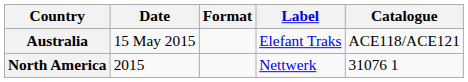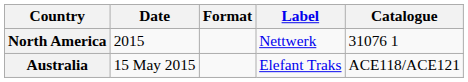 <table class="wikitable plainrowheaders">
 <tr>
 <th scope="col">Country</th>
 <th scope="col">Date</th>
 <th scope="col">Format</th>
 <th scope="col"><a href='#'>Label</a></th>
 <th scope="col">Catalogue</th>
 </tr>
 <tr>
+<th scope="row">North America</th>
+<td>2015</td>
+<td></td>
+<td><a href='#'>Nettwerk</a></td>
+<td>31076 1</td>
+</tr>
+<tr>
 <th scope="row">Australia</th>
 <td>15 May 2015</td>
 <td></td>
 <td><a href='#'>Elefant Traks</a></td>
 <td>ACE118/ACE121</td>
 </tr>
-<tr>
-<th scope="row">North America</th>
-<td>2015</td>
-<td></td>
-<td><a href='#'>Nettwerk</a></td>
-<td>31076 1</td>
-</tr>
 </table>
